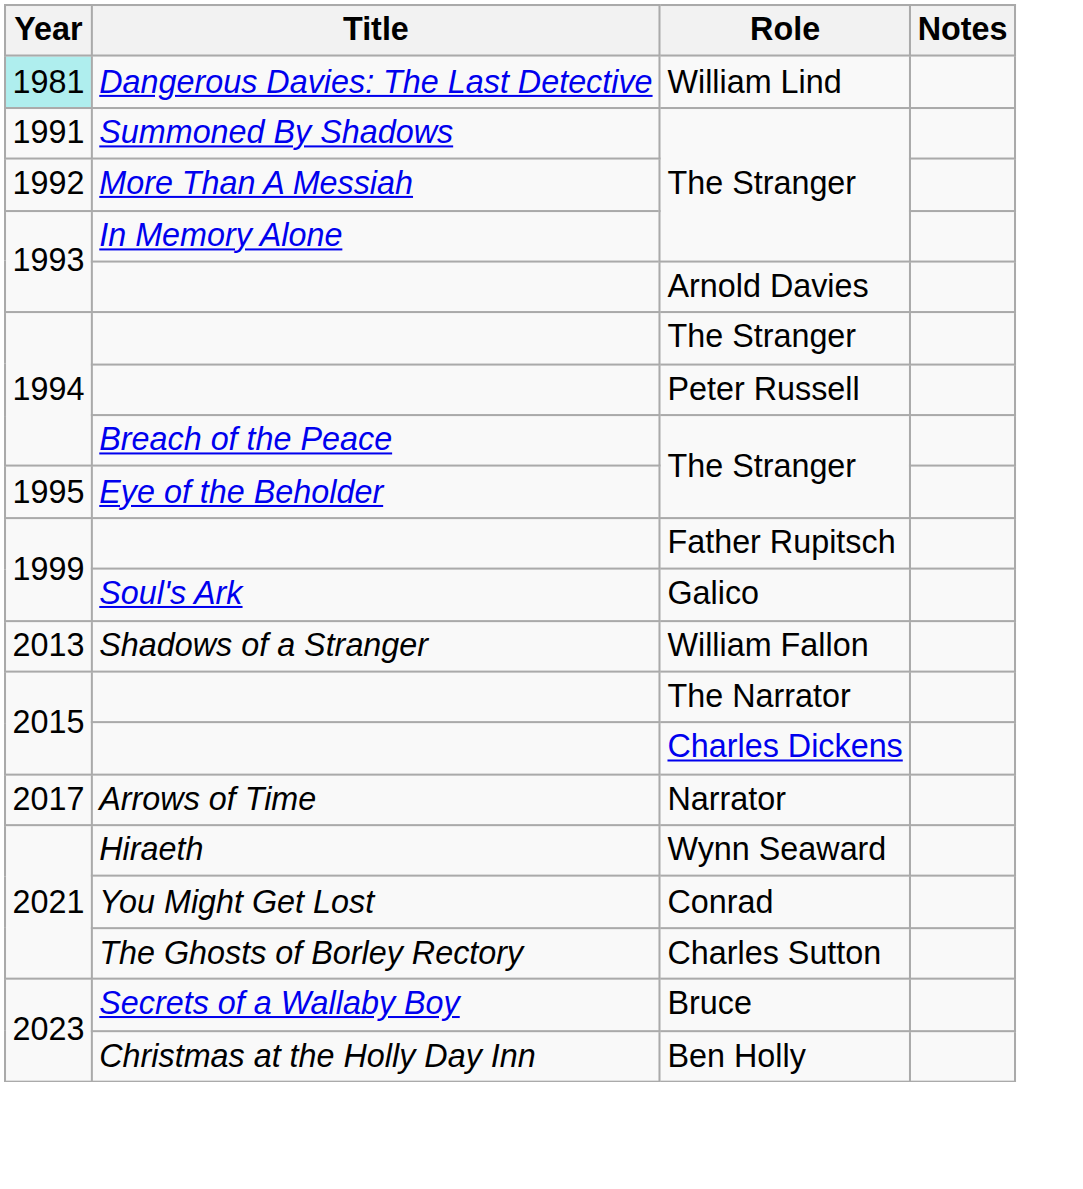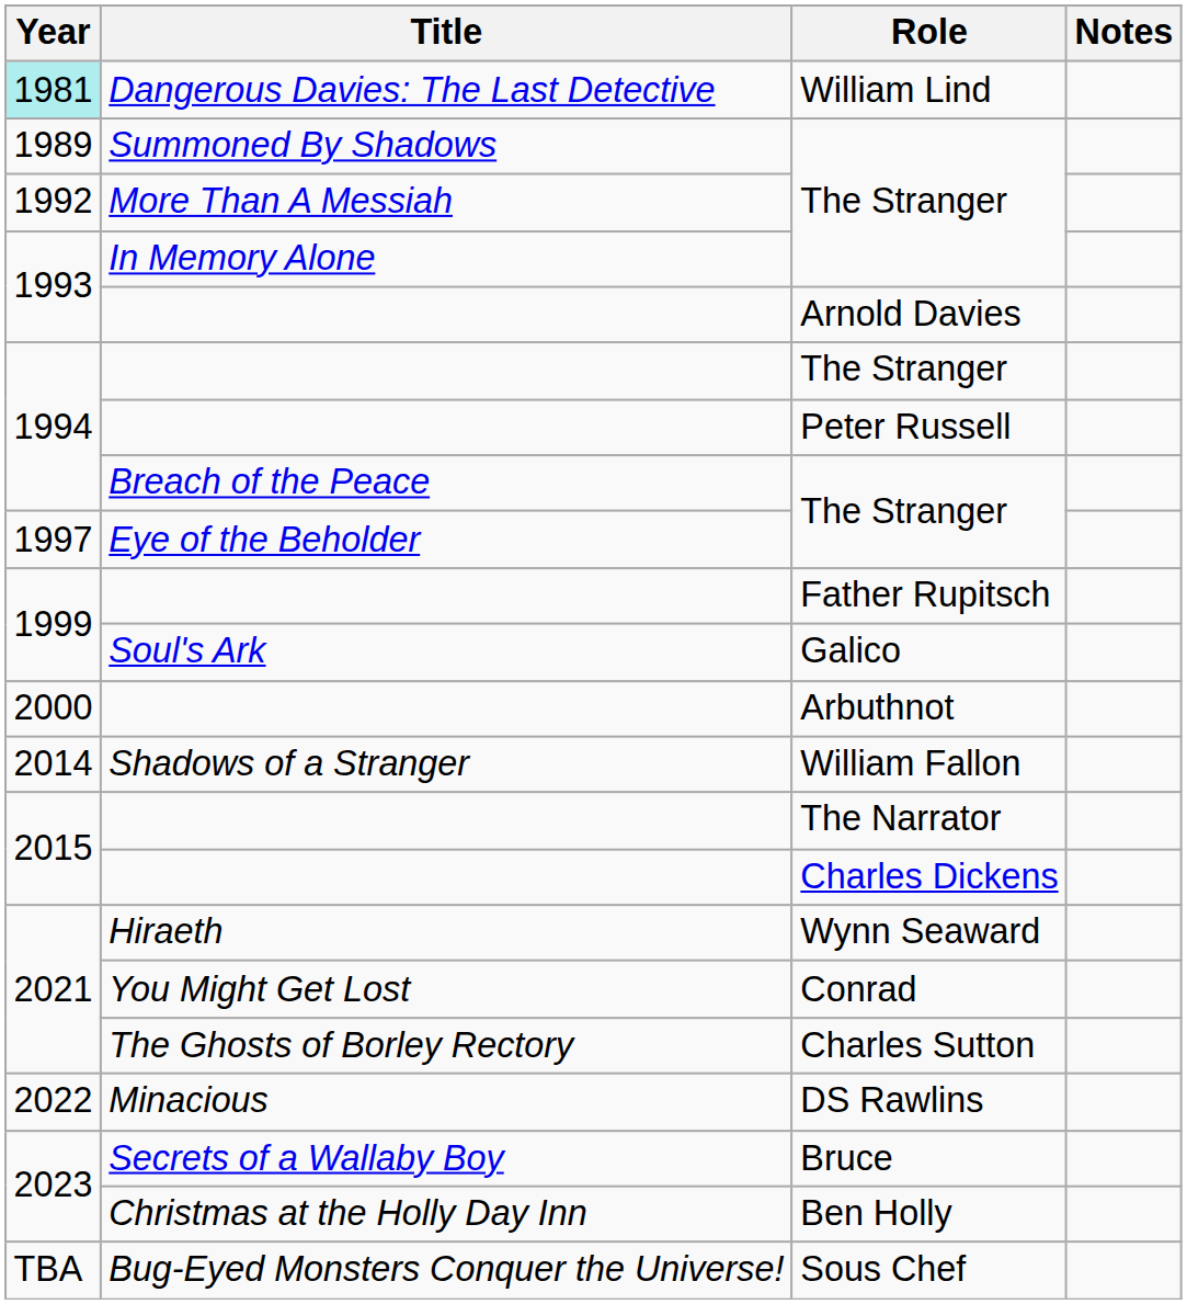 <table class="wikitable sortable">
 <tr>
 <th>Year</th>
 <th>Title</th>
 <th>Role</th>
 <th>Notes</th>
 </tr>
 <tr>
 <td style="background: paleturquoise;">1981</td>
 <td><em><a href='#'>Dangerous Davies: The Last Detective</a></em></td>
 <td>William Lind</td>
 <td></td>
 </tr>
 <tr>
-<td>1991</td>
+<td>1989</td>
 <td><em><a href='#'>Summoned By Shadows</a></em></td>
 <td rowspan=3>The Stranger</td>
 <td></td>
 </tr>
 <tr>
 <td>1992</td>
 <td><em><a href='#'>More Than A Messiah</a></em></td>
 <td></td>
 </tr>
 <tr>
 <td rowspan=2>1993</td>
 <td><em><a href='#'>In Memory Alone</a></em></td>
 <td></td>
 </tr>
 <tr>
 <td><em></em></td>
 <td>Arnold Davies</td>
 <td></td>
 </tr>
 <tr>
 <td rowspan=3>1994</td>
 <td><em></em></td>
 <td>The Stranger</td>
 <td></td>
 </tr>
 <tr>
 <td><em></em></td>
 <td>Peter Russell</td>
 <td></td>
 </tr>
 <tr>
 <td><em><a href='#'>Breach of the Peace</a></em></td>
 <td rowspan=2>The Stranger</td>
 <td></td>
 </tr>
 <tr>
-<td>1995</td>
+<td>1997</td>
 <td><em><a href='#'>Eye of the Beholder</a></em></td>
 <td></td>
 </tr>
 <tr>
 <td rowspan=2>1999</td>
 <td><em></em></td>
 <td>Father Rupitsch</td>
 <td></td>
 </tr>
 <tr>
 <td><em><a href='#'>Soul's Ark</a></em></td>
 <td>Galico</td>
 <td></td>
 </tr>
 <tr>
-<td>2013</td>
+<td>2000</td>
+<td><em></em></td>
+<td>Arbuthnot</td>
+<td></td>
+</tr>
+<tr>
+<td>2014</td>
 <td><em>Shadows of a Stranger</em></td>
 <td>William Fallon</td>
 <td></td>
 </tr>
 <tr>
 <td rowspan=2>2015</td>
 <td><em></em></td>
 <td>The Narrator</td>
 <td></td>
 </tr>
 <tr>
 <td><em></em></td>
 <td><a href='#'>Charles Dickens</a></td>
-<td></td>
-</tr>
-<tr>
-<td>2017</td>
-<td><em>Arrows of Time</em></td>
-<td>Narrator</td>
 <td></td>
 </tr>
 <tr>
 <td rowspan=3>2021</td>
 <td><em>Hiraeth</em></td>
 <td>Wynn Seaward</td>
 <td></td>
 </tr>
 <tr>
 <td><em>You Might Get Lost</em></td>
 <td>Conrad</td>
 <td></td>
 </tr>
 <tr>
 <td><em>The Ghosts of Borley Rectory</em></td>
 <td>Charles Sutton</td>
 <td></td>
 </tr>
 <tr>
+<td>2022</td>
+<td><em>Minacious</em></td>
+<td>DS Rawlins</td>
+<td></td>
+</tr>
+<tr>
 <td rowspan=2>2023</td>
 <td><em><a href='#'>Secrets of a Wallaby Boy</a></em></td>
 <td>Bruce</td>
 <td></td>
 </tr>
 <tr>
 <td><em>Christmas at the Holly Day Inn</em></td>
 <td>Ben Holly</td>
 <td></td>
 </tr>
+<tr>
+<td>TBA</td>
+<td><em>Bug-Eyed Monsters Conquer the Universe!</em></td>
+<td>Sous Chef</td>
+<td></td>
+</tr>
 </table>
